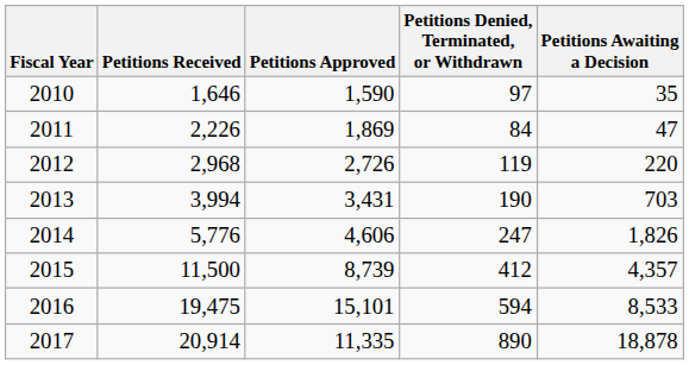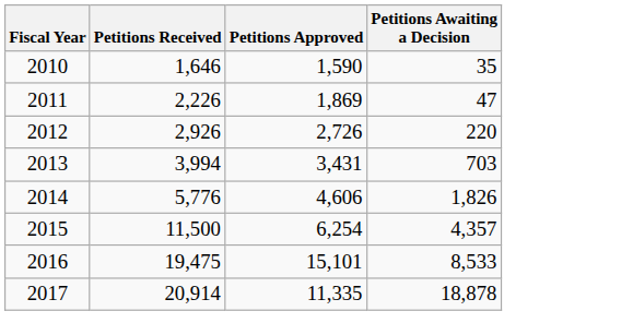 <table class="wikitable">
 <tr>
 <th style="font-size:80%;" valign=bottom><strong>Fiscal Year</strong></th>
 <th style="font-size:80%;" valign=bottom><strong>Petitions Received</strong></th>
 <th style="font-size:80%;" valign=bottom><strong>Petitions Approved</strong></th>
-<th style="font-size:80%;" valign=bottom><strong>Petitions Denied,<br> Terminated,<br> or Withdrawn</strong></th>
 <th style="font-size:80%;" valign=bottom><strong>Petitions Awaiting<br> a Decision</strong></th>
 </tr>
 <tr>
 <td align=center>2010</td>
 <td align=right>1,646</td>
 <td align=right>1,590</td>
-<td align=right>97</td>
 <td align=right>35</td>
 </tr>
 <tr>
 <td align=center>2011</td>
 <td align=right>2,226</td>
 <td align=right>1,869</td>
-<td align=right>84</td>
 <td align=right>47</td>
 </tr>
 <tr>
 <td align=center>2012</td>
-<td align=right>2,968</td>
+<td align=right>2,926</td>
 <td align=right>2,726</td>
-<td align=right>119</td>
 <td align=right>220</td>
 </tr>
 <tr>
 <td align=center>2013</td>
 <td align=right>3,994</td>
 <td align=right>3,431</td>
-<td align=right>190</td>
 <td align=right>703</td>
 </tr>
 <tr>
 <td align=center>2014</td>
 <td align=right>5,776</td>
 <td align=right>4,606</td>
-<td align=right>247</td>
 <td align=right>1,826</td>
 </tr>
 <tr>
 <td align=center>2015</td>
 <td align=right>11,500</td>
-<td align=right>8,739</td>
-<td align=right>412</td>
+<td align=right>6,254</td>
 <td align=right>4,357</td>
 </tr>
 <tr>
 <td align=center>2016</td>
 <td align=right>19,475</td>
 <td align=right>15,101</td>
-<td align=right>594</td>
 <td align=right>8,533</td>
 </tr>
 <tr>
 <td align=center>2017</td>
 <td align=right>20,914</td>
 <td align=right>11,335</td>
-<td align=right>890</td>
 <td align=right>18,878</td>
 </tr>
 </table>
